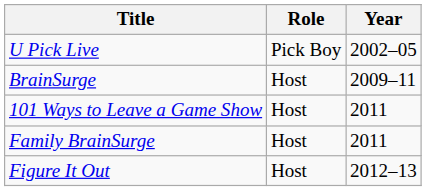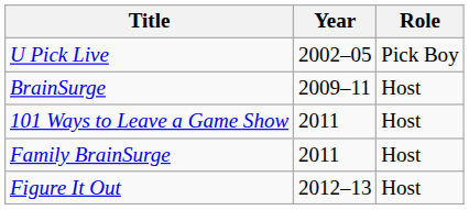 <table class="wikitable sortable">
 <tr>
 <th>Title</th>
+<th>Year</th>
 <th>Role</th>
-<th>Year</th>
 </tr>
 <tr>
 <td><em><a href='#'>U Pick Live</a></em></td>
+<td>2002–05</td>
 <td>Pick Boy</td>
-<td>2002–05</td>
 </tr>
 <tr>
 <td><em><a href='#'>BrainSurge</a></em></td>
+<td>2009–11</td>
 <td>Host</td>
-<td>2009–11</td>
 </tr>
 <tr>
 <td><em><a href='#'>101 Ways to Leave a Game Show</a></em></td>
+<td>2011</td>
 <td>Host</td>
-<td>2011</td>
 </tr>
 <tr>
 <td><em><a href='#'>Family BrainSurge</a></em></td>
+<td>2011</td>
 <td>Host</td>
-<td>2011</td>
 </tr>
 <tr>
 <td><em><a href='#'>Figure It Out</a></em></td>
+<td>2012–13</td>
 <td>Host</td>
-<td>2012–13</td>
 </tr>
 </table>
